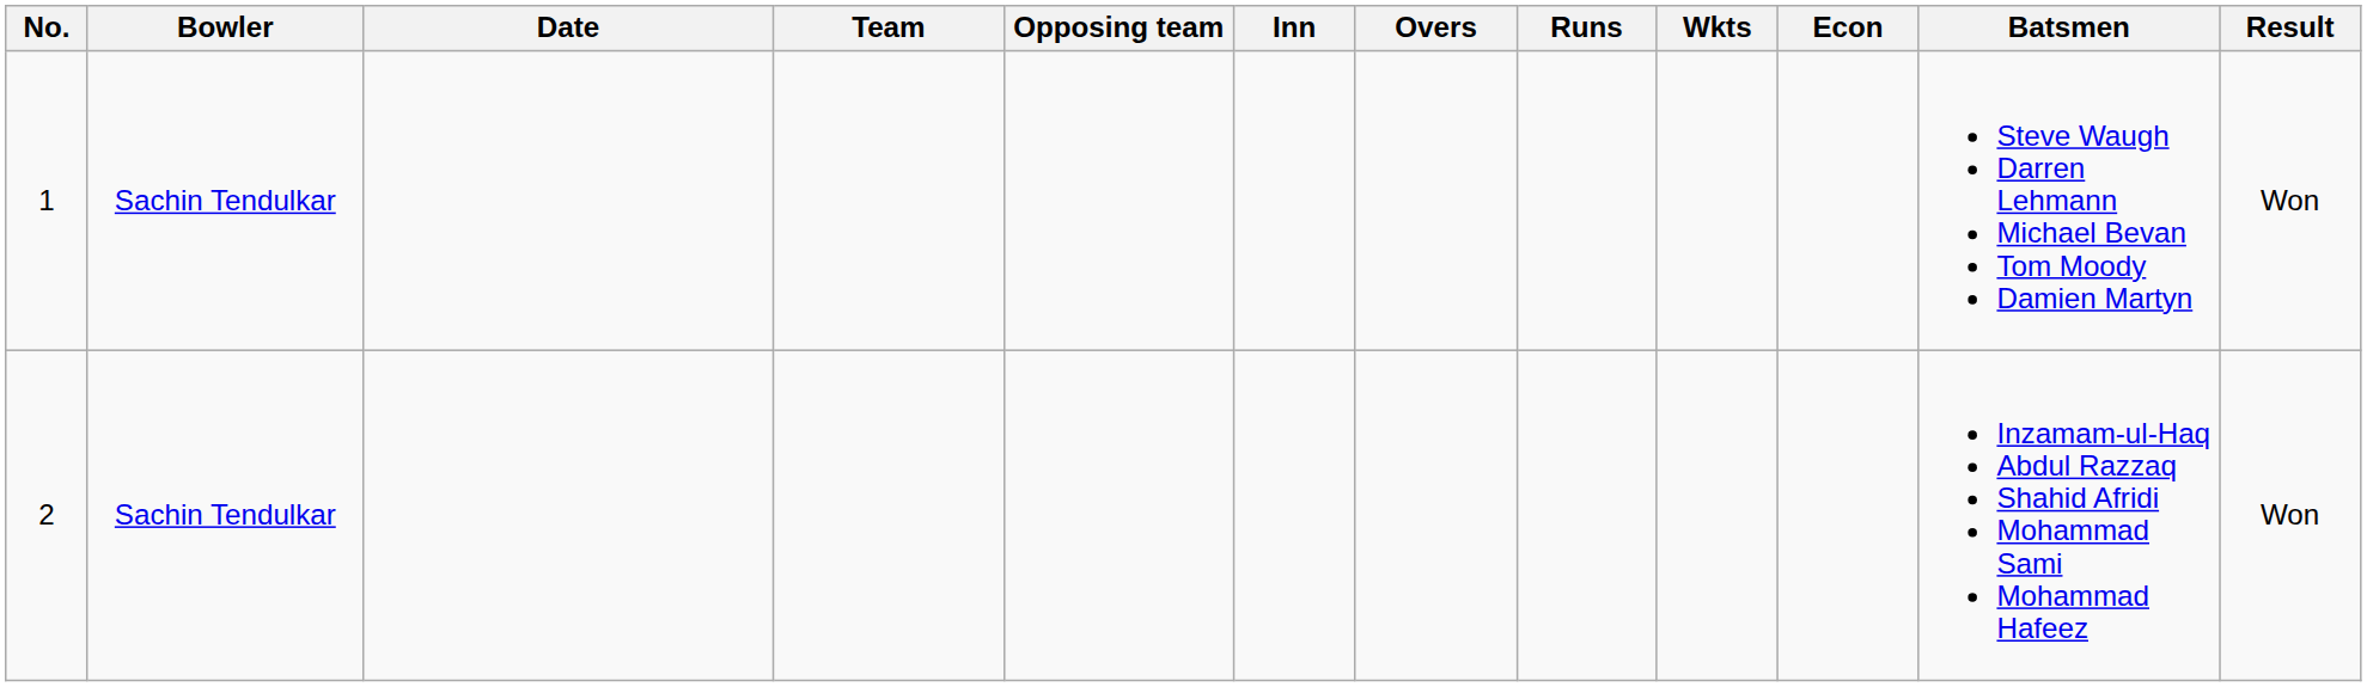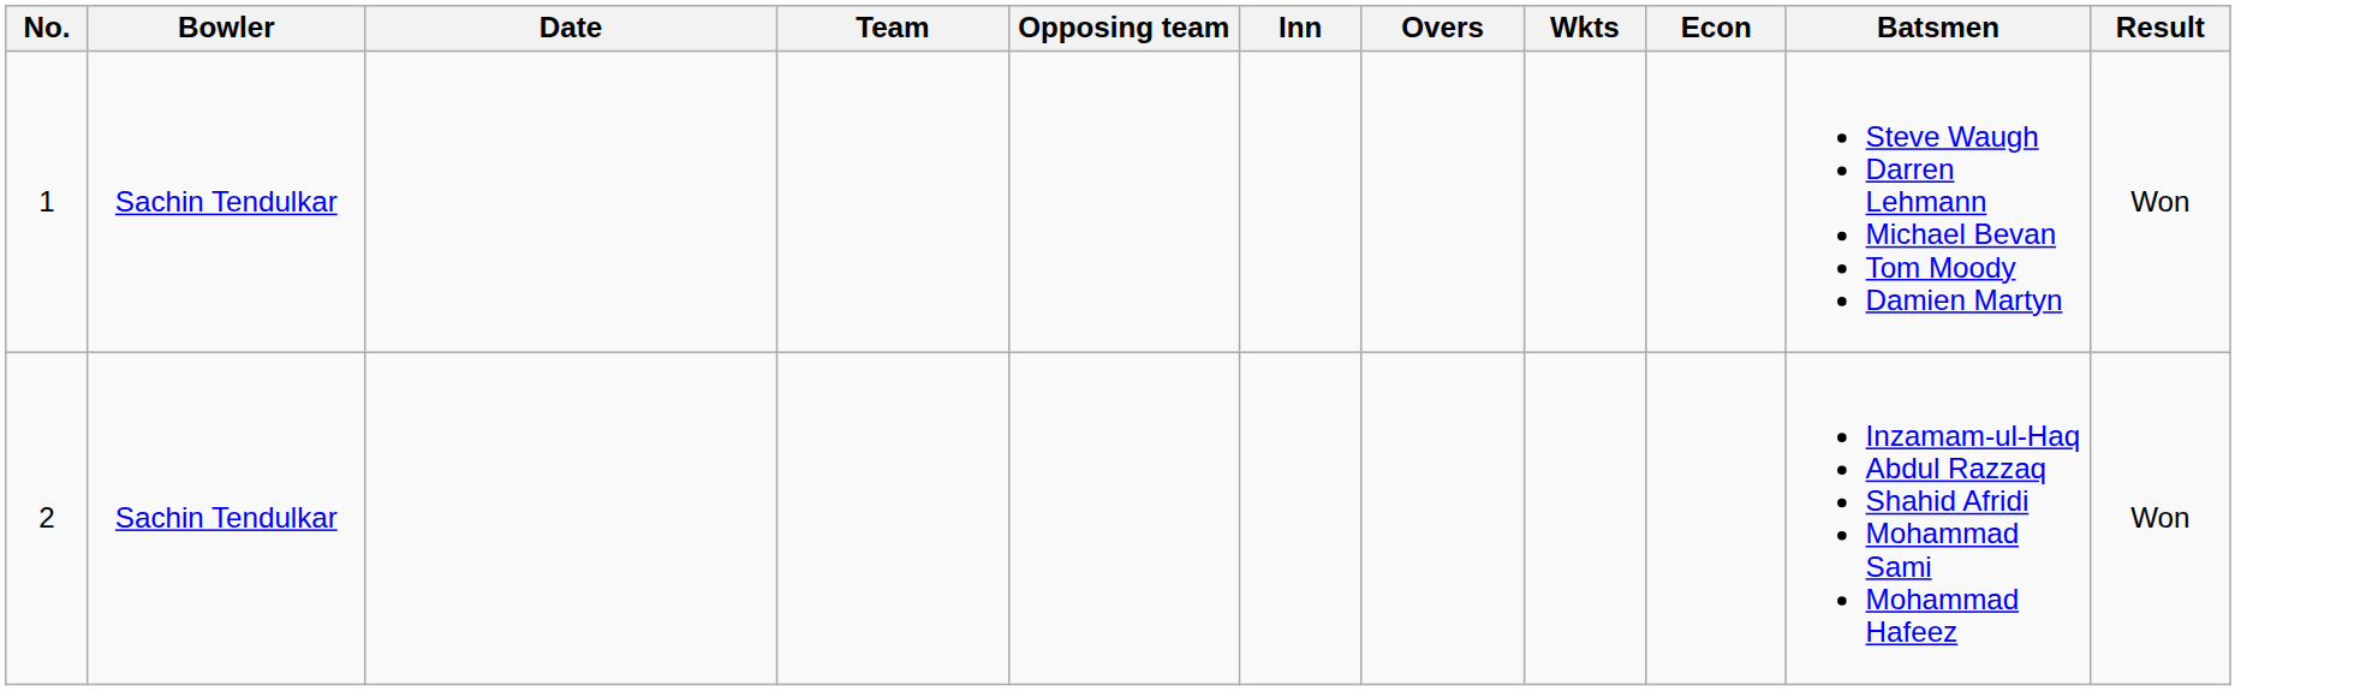 <table class="wikitable sortable" style="font-size: 100%">
 <tr align=center>
 <th scope="col" width="38">No.</th>
 <th scope="col" width="145">Bowler</th>
 <th scope="col" width="220">Date</th>
 <th scope="col" width="120">Team</th>
 <th scope="col" width="120">Opposing team</th>
 <th scope="col" width="60">Inn</th>
 <th scope="col" width="82">Overs</th>
-<th scope="col" width="70">Runs</th>
 <th scope="col" width="60">Wkts</th>
 <th scope="col" width="70">Econ</th>
 <th scope="col" width="160" class="unsortable">Batsmen</th>
 <th scope="col" width="70">Result</th>
 </tr>
 <tr align="center">
 <td scope="row">1</td>
 <td><a href='#'>Sachin Tendulkar</a></td>
-<td></td>
 <td></td>
 <td></td>
 <td></td>
 <td></td>
 <td></td>
 <td></td>
 <td></td>
 <td align=left><br><ul><li><a href='#'>Steve Waugh</a></li><li><a href='#'>Darren Lehmann</a></li><li><a href='#'>Michael Bevan</a></li><li><a href='#'>Tom Moody</a></li><li><a href='#'>Damien Martyn</a></li></ul></td>
 <td>Won</td>
 </tr>
 <tr align="center">
 <td scope="row">2</td>
 <td><a href='#'>Sachin Tendulkar</a></td>
 <td></td>
 <td></td>
 <td></td>
 <td></td>
 <td></td>
 <td></td>
 <td></td>
-<td></td>
 <td align=left><br><ul><li><a href='#'>Inzamam-ul-Haq</a></li><li><a href='#'>Abdul Razzaq</a></li><li><a href='#'>Shahid Afridi</a></li><li><a href='#'>Mohammad Sami</a></li><li><a href='#'>Mohammad Hafeez</a></li></ul></td>
 <td>Won</td>
 </tr>
 </table>
